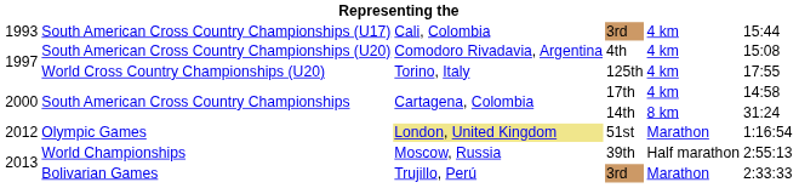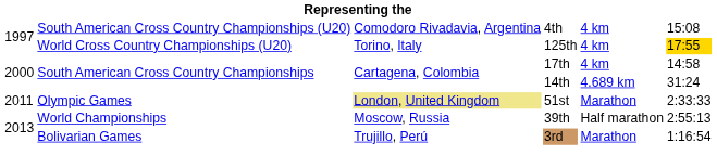 <table>
 <tr>
 <th colspan="6">Representing the </th>
-</tr>
-<tr>
-<td>1993</td>
-<td><a href='#'>South American Cross Country Championships (U17)</a></td>
-<td><a href='#'>Cali</a>, <a href='#'>Colombia</a></td>
-<td bgcolor="cc9966">3rd</td>
-<td><a href='#'>4 km</a></td>
-<td>15:44</td>
 </tr>
 <tr>
 <td rowspan=2>1997</td>
 <td><a href='#'>South American Cross Country Championships (U20)</a></td>
 <td><a href='#'>Comodoro Rivadavia</a>, <a href='#'>Argentina</a></td>
 <td>4th</td>
 <td><a href='#'>4 km</a></td>
 <td>15:08</td>
 </tr>
 <tr>
 <td><a href='#'>World Cross Country Championships (U20)</a></td>
 <td><a href='#'>Torino</a>, <a href='#'>Italy</a></td>
 <td>125th</td>
 <td><a href='#'>4 km</a></td>
-<td>17:55</td>
+<td style="background: gold;">17:55</td>
 </tr>
 <tr>
 <td rowspan=2>2000</td>
 <td rowspan=2><a href='#'>South American Cross Country Championships</a></td>
 <td rowspan=2><a href='#'>Cartagena</a>, <a href='#'>Colombia</a></td>
 <td>17th</td>
 <td><a href='#'>4 km</a></td>
 <td>14:58</td>
 </tr>
 <tr>
 <td>14th</td>
-<td><a href='#'>8 km</a></td>
+<td><a href='#'>4.689 km</a></td>
 <td>31:24</td>
 </tr>
 <tr>
-<td>2012</td>
+<td>2011</td>
 <td><a href='#'>Olympic Games</a></td>
 <td style="background: khaki;"><a href='#'>London</a>, <a href='#'>United Kingdom</a></td>
 <td>51st</td>
 <td><a href='#'>Marathon</a></td>
-<td>1:16:54</td>
+<td>2:33:33</td>
 </tr>
 <tr>
 <td rowspan=2>2013</td>
 <td><a href='#'>World Championships</a></td>
 <td><a href='#'>Moscow</a>, <a href='#'>Russia</a></td>
 <td>39th</td>
 <td>Half marathon</td>
 <td>2:55:13</td>
 </tr>
 <tr>
 <td><a href='#'>Bolivarian Games</a></td>
 <td><a href='#'>Trujillo</a>, <a href='#'>Perú</a></td>
 <td bgcolor="cc9966">3rd</td>
 <td><a href='#'>Marathon</a></td>
-<td>2:33:33</td>
+<td>1:16:54</td>
 </tr>
 </table>
